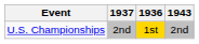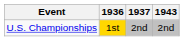 <table class="wikitable">
 <tr>
 <th>Event</th>
+<th>1936</th>
 <th>1937</th>
-<th>1936</th>
 <th>1943</th>
 </tr>
 <tr>
 <td><a href='#'>U.S. Championships</a></td>
+<td style="text-align:center; background:gold;">1st</td>
 <td style="text-align:center; background:silver;">2nd</td>
-<td style="text-align:center; background:gold;">1st</td>
 <td style="text-align:center; background:silver;">2nd</td>
 </tr>
 </table>
